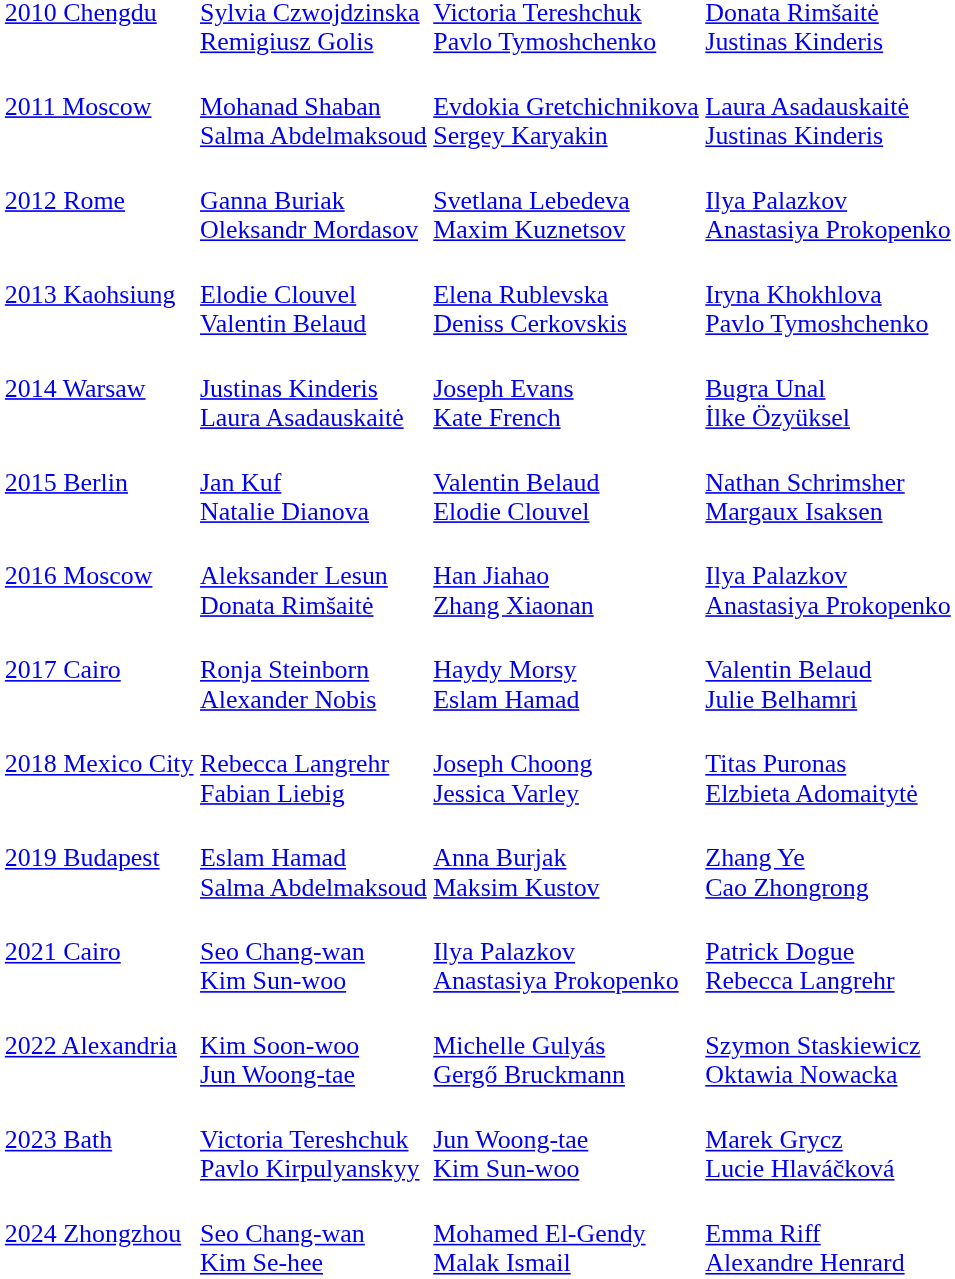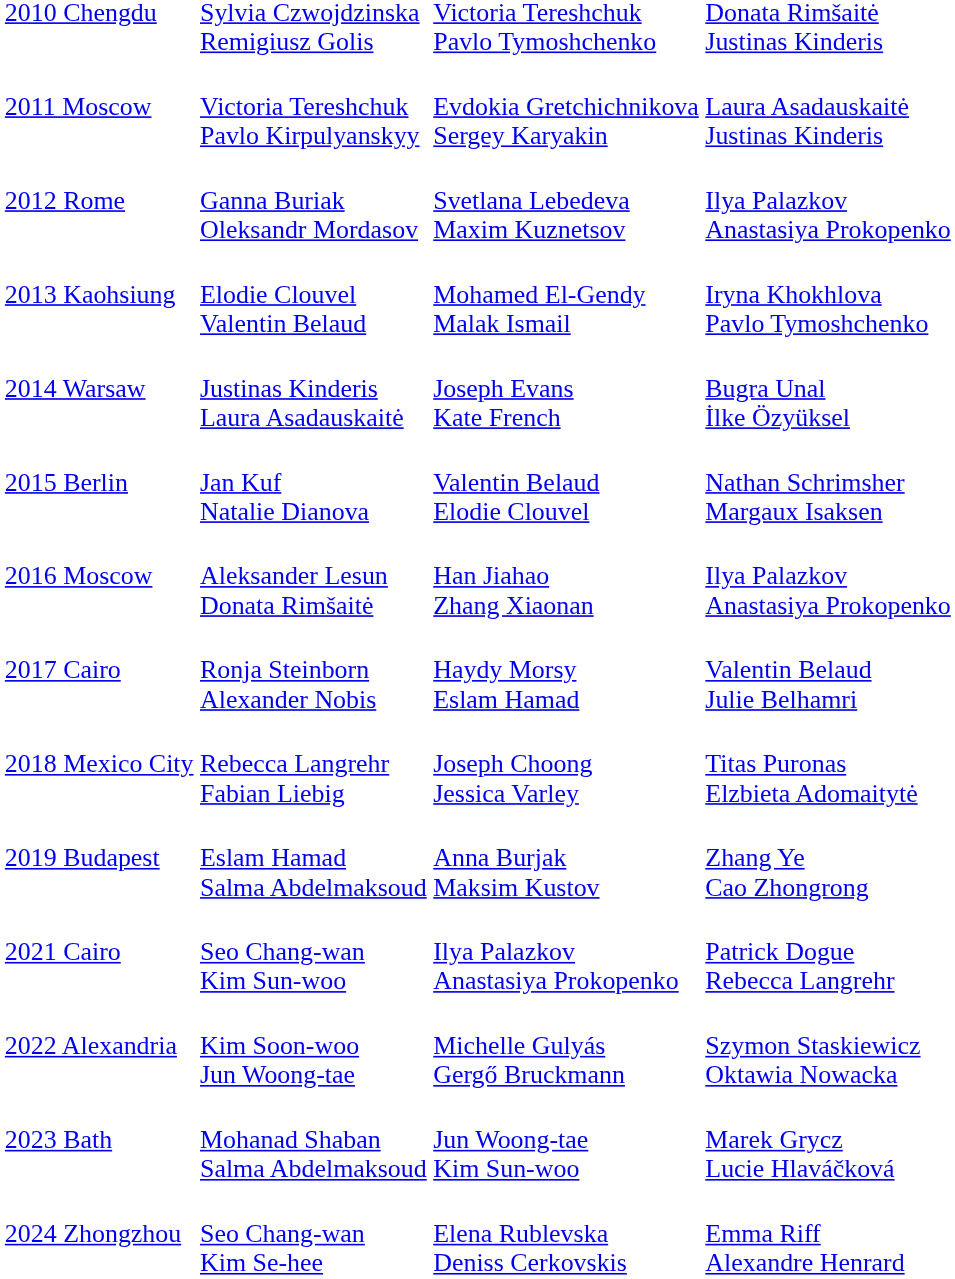 <table>
 <tr>
 <td><a href='#'>2010 Chengdu</a></td>
 <td><br><a href='#'>Sylvia Czwojdzinska</a><br> <a href='#'>Remigiusz Golis</a></td>
 <td><br><a href='#'>Victoria Tereshchuk</a><br><a href='#'>Pavlo Tymoshchenko</a></td>
 <td><br><a href='#'>Donata Rimšaitė</a><br><a href='#'>Justinas Kinderis</a></td>
 </tr>
 <tr>
 <td><a href='#'>2011 Moscow</a></td>
-<td><br><a href='#'>Mohanad Shaban</a><br><a href='#'>Salma Abdelmaksoud</a></td>
+<td><br><a href='#'>Victoria Tereshchuk</a><br><a href='#'>Pavlo Kirpulyanskyy</a></td>
 <td><br><a href='#'>Evdokia Gretchichnikova</a><br><a href='#'>Sergey Karyakin</a></td>
 <td><br><a href='#'>Laura Asadauskaitė</a><br><a href='#'>Justinas Kinderis</a></td>
 </tr>
 <tr>
 <td><a href='#'>2012 Rome</a></td>
 <td><br><a href='#'>Ganna Buriak</a><br><a href='#'>Oleksandr Mordasov</a></td>
 <td><br><a href='#'>Svetlana Lebedeva</a><br><a href='#'>Maxim Kuznetsov</a></td>
 <td><br><a href='#'>Ilya Palazkov</a><br><a href='#'>Anastasiya Prokopenko</a></td>
 </tr>
 <tr>
 <td><a href='#'>2013 Kaohsiung</a></td>
 <td><br><a href='#'>Elodie Clouvel</a><br><a href='#'>Valentin Belaud</a></td>
-<td><br><a href='#'>Elena Rublevska</a><br><a href='#'>Deniss Cerkovskis</a></td>
+<td><br><a href='#'>Mohamed El-Gendy</a><br><a href='#'>Malak Ismail</a></td>
 <td><br><a href='#'>Iryna Khokhlova</a><br><a href='#'>Pavlo Tymoshchenko</a></td>
 </tr>
 <tr>
 <td><a href='#'>2014 Warsaw</a></td>
 <td><br><a href='#'>Justinas Kinderis</a><br><a href='#'>Laura Asadauskaitė</a></td>
 <td><br><a href='#'>Joseph Evans</a><br><a href='#'>Kate French</a></td>
 <td><br><a href='#'>Bugra Unal</a><br><a href='#'>İlke Özyüksel</a></td>
 </tr>
 <tr>
 <td><a href='#'>2015 Berlin</a></td>
 <td><br><a href='#'>Jan Kuf</a><br><a href='#'>Natalie Dianova</a></td>
 <td><br><a href='#'>Valentin Belaud</a><br><a href='#'>Elodie Clouvel</a></td>
 <td><br><a href='#'>Nathan Schrimsher</a><br><a href='#'>Margaux Isaksen</a></td>
 </tr>
 <tr>
 <td><a href='#'>2016 Moscow</a></td>
 <td><br><a href='#'>Aleksander Lesun</a><br><a href='#'>Donata Rimšaitė</a></td>
 <td><br><a href='#'>Han Jiahao</a><br><a href='#'>Zhang Xiaonan</a></td>
 <td><br><a href='#'>Ilya Palazkov</a><br><a href='#'>Anastasiya Prokopenko</a></td>
 </tr>
 <tr>
 <td><a href='#'>2017 Cairo</a></td>
 <td><br><a href='#'>Ronja Steinborn</a><br><a href='#'>Alexander Nobis</a></td>
 <td><br><a href='#'>Haydy Morsy</a><br><a href='#'>Eslam Hamad</a></td>
 <td><br><a href='#'>Valentin Belaud</a><br><a href='#'>Julie Belhamri</a></td>
 </tr>
 <tr>
 <td><a href='#'>2018 Mexico City</a></td>
 <td><br><a href='#'>Rebecca Langrehr</a><br><a href='#'>Fabian Liebig</a></td>
 <td><br><a href='#'>Joseph Choong</a><br><a href='#'>Jessica Varley</a></td>
 <td><br><a href='#'>Titas Puronas</a><br><a href='#'>Elzbieta Adomaitytė</a></td>
 </tr>
 <tr>
 <td><a href='#'>2019 Budapest</a></td>
 <td><br><a href='#'>Eslam Hamad</a><br><a href='#'>Salma Abdelmaksoud</a></td>
 <td><br><a href='#'>Anna Burjak</a><br><a href='#'>Maksim Kustov</a></td>
 <td><br><a href='#'>Zhang Ye</a><br><a href='#'>Cao Zhongrong</a></td>
 </tr>
 <tr>
 <td><a href='#'>2021 Cairo</a></td>
 <td><br><a href='#'>Seo Chang-wan</a><br><a href='#'>Kim Sun-woo</a></td>
 <td><br><a href='#'>Ilya Palazkov</a><br><a href='#'>Anastasiya Prokopenko</a></td>
 <td><br><a href='#'>Patrick Dogue</a><br><a href='#'>Rebecca Langrehr</a></td>
 </tr>
 <tr>
 <td><a href='#'>2022 Alexandria</a></td>
 <td><br><a href='#'>Kim Soon-woo</a><br><a href='#'>Jun Woong-tae</a></td>
 <td><br><a href='#'>Michelle Gulyás</a><br><a href='#'>Gergő Bruckmann</a></td>
 <td><br><a href='#'>Szymon Staskiewicz</a><br><a href='#'>Oktawia Nowacka</a></td>
 </tr>
 <tr>
 <td><a href='#'>2023 Bath</a></td>
-<td><br><a href='#'>Victoria Tereshchuk</a><br><a href='#'>Pavlo Kirpulyanskyy</a></td>
+<td><br><a href='#'>Mohanad Shaban</a><br><a href='#'>Salma Abdelmaksoud</a></td>
 <td><br><a href='#'>Jun Woong-tae</a><br><a href='#'>Kim Sun-woo</a></td>
 <td><br><a href='#'>Marek Grycz</a><br><a href='#'>Lucie Hlaváčková</a></td>
 </tr>
 <tr>
 <td><a href='#'>2024 Zhongzhou</a></td>
 <td><br><a href='#'>Seo Chang-wan</a><br><a href='#'>Kim Se-hee</a></td>
-<td><br><a href='#'>Mohamed El-Gendy</a><br><a href='#'>Malak Ismail</a></td>
+<td><br><a href='#'>Elena Rublevska</a><br><a href='#'>Deniss Cerkovskis</a></td>
 <td><br><a href='#'>Emma Riff</a><br><a href='#'>Alexandre Henrard</a></td>
 </tr>
 </table>
